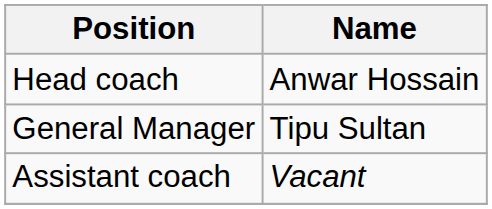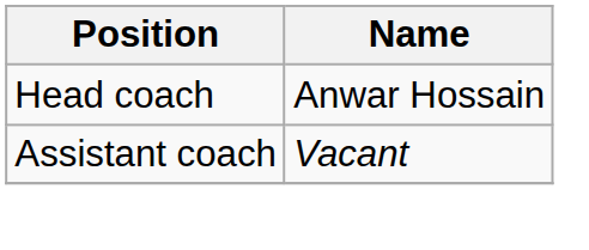 <table class="wikitable" style="text-align:left;margin-left:1em;float:center">
 <tr>
 <th>Position</th>
 <th>Name</th>
 </tr>
 <tr>
 <td>Head coach</td>
 <td> Anwar Hossain</td>
 </tr>
 <tr>
-<td>General Manager</td>
-<td> Tipu Sultan</td>
-</tr>
-<tr>
 <td>Assistant coach</td>
 <td><em>Vacant</em></td>
 </tr>
 <tr>
 </tr>
 </table>
